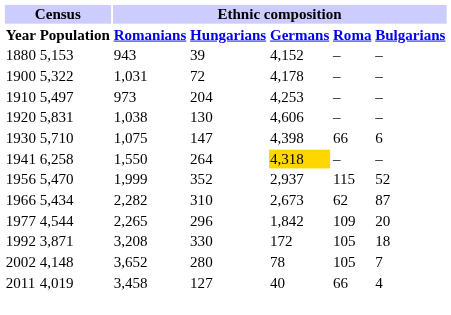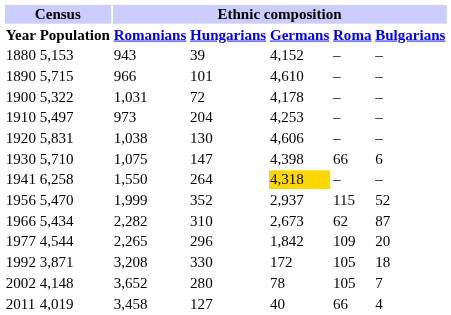 <table class="toccolours">
 <tr>
 <th align="center" colspan="2" style="background:#ccccff;">Census</th>
 <th align="center" colspan="5" style="background:#ccccff;">Ethnic composition</th>
 </tr>
 <tr>
 <th>Year</th>
 <th>Population</th>
 <th><a href='#'>Romanians</a></th>
 <th><a href='#'>Hungarians</a></th>
 <th><a href='#'>Germans</a></th>
 <th><a href='#'>Roma</a></th>
 <th><a href='#'>Bulgarians</a></th>
 </tr>
 <tr>
 <td>1880</td>
 <td>5,153</td>
 <td>943</td>
 <td>39</td>
 <td>4,152</td>
+<td>–</td>
+<td>–</td>
+</tr>
+<tr>
+<td>1890</td>
+<td>5,715</td>
+<td>966</td>
+<td>101</td>
+<td>4,610</td>
 <td>–</td>
 <td>–</td>
 </tr>
 <tr>
 <td>1900</td>
 <td>5,322</td>
 <td>1,031</td>
 <td>72</td>
 <td>4,178</td>
 <td>–</td>
 <td>–</td>
 </tr>
 <tr>
 <td>1910</td>
 <td>5,497</td>
 <td>973</td>
 <td>204</td>
 <td>4,253</td>
 <td>–</td>
 <td>–</td>
 </tr>
 <tr>
 <td>1920</td>
 <td>5,831</td>
 <td>1,038</td>
 <td>130</td>
 <td>4,606</td>
 <td>–</td>
 <td>–</td>
 </tr>
 <tr>
 <td>1930</td>
 <td>5,710</td>
 <td>1,075</td>
 <td>147</td>
 <td>4,398</td>
 <td>66</td>
 <td>6</td>
 </tr>
 <tr>
 <td>1941</td>
 <td>6,258</td>
 <td>1,550</td>
 <td>264</td>
 <td style="background: gold;">4,318</td>
 <td>–</td>
 <td>–</td>
 </tr>
 <tr>
 <td>1956</td>
 <td>5,470</td>
 <td>1,999</td>
 <td>352</td>
 <td>2,937</td>
 <td>115</td>
 <td>52</td>
 </tr>
 <tr>
 <td>1966</td>
 <td>5,434</td>
 <td>2,282</td>
 <td>310</td>
 <td>2,673</td>
 <td>62</td>
 <td>87</td>
 </tr>
 <tr>
 <td>1977</td>
 <td>4,544</td>
 <td>2,265</td>
 <td>296</td>
 <td>1,842</td>
 <td>109</td>
 <td>20</td>
 </tr>
 <tr>
 <td>1992</td>
 <td>3,871</td>
 <td>3,208</td>
 <td>330</td>
 <td>172</td>
 <td>105</td>
 <td>18</td>
 </tr>
 <tr>
 <td>2002</td>
 <td>4,148</td>
 <td>3,652</td>
 <td>280</td>
 <td>78</td>
 <td>105</td>
 <td>7</td>
 </tr>
 <tr>
 <td>2011</td>
 <td>4,019</td>
 <td>3,458</td>
 <td>127</td>
 <td>40</td>
 <td>66</td>
 <td>4</td>
 </tr>
 </table>
